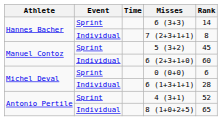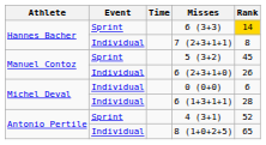 <table class="wikitable" style="font-size:90%">
 <tr>
 <th>Athlete</th>
 <th>Event</th>
 <th>Time</th>
 <th>Misses</th>
 <th>Rank</th>
 </tr>
 <tr align=center>
 <td align=left rowspan=2><a href='#'>Hannes Bacher</a></td>
 <td align=left><a href='#'>Sprint</a></td>
 <td></td>
 <td>6 (3+3)</td>
-<td>14</td>
+<td style="background: gold;">14</td>
 </tr>
 <tr align=center>
 <td align=left><a href='#'>Individual</a></td>
 <td></td>
 <td>7 (2+3+1+1)</td>
 <td>8</td>
 </tr>
 <tr align=center>
 <td align=left rowspan=2><a href='#'>Manuel Contoz</a></td>
 <td align=left><a href='#'>Sprint</a></td>
 <td></td>
 <td>5 (3+2)</td>
 <td>45</td>
 </tr>
 <tr align=center>
 <td align=left><a href='#'>Individual</a></td>
 <td></td>
 <td>6 (2+3+1+0)</td>
-<td>60</td>
+<td>26</td>
 </tr>
 <tr align=center>
 <td align=left rowspan=2><a href='#'>Michel Deval</a></td>
-<td align=left><a href='#'>Sprint</a></td>
+<td align=left><a href='#'>Individual</a></td>
 <td></td>
 <td>0 (0+0)</td>
 <td>6</td>
 </tr>
 <tr align=center>
 <td align=left><a href='#'>Individual</a></td>
 <td></td>
 <td>6 (1+3+1+1)</td>
 <td>28</td>
 </tr>
 <tr align=center>
 <td align=left rowspan=2><a href='#'>Antonio Pertile</a></td>
 <td align=left><a href='#'>Sprint</a></td>
 <td></td>
 <td>4 (3+1)</td>
 <td>52</td>
 </tr>
 <tr align=center>
 <td align=left><a href='#'>Individual</a></td>
 <td></td>
 <td>8 (1+0+2+5)</td>
 <td>65</td>
 </tr>
 </table>
